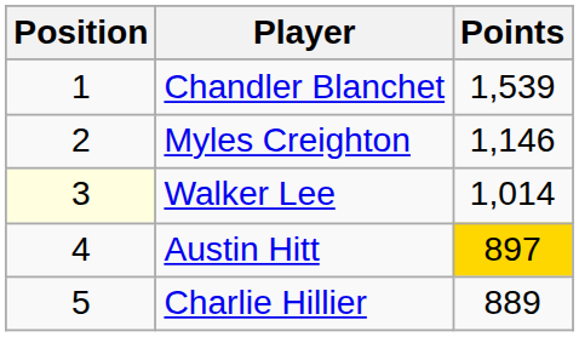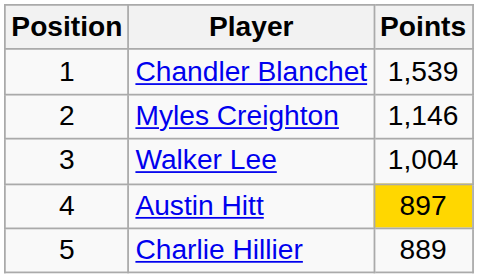 <table class=wikitable>
 <tr>
 <th>Position</th>
 <th>Player</th>
 <th>Points</th>
 </tr>
 <tr>
 <td align=center>1</td>
 <td> <a href='#'>Chandler Blanchet</a></td>
 <td align=center>1,539</td>
 </tr>
 <tr>
 <td align=center>2</td>
 <td> <a href='#'>Myles Creighton</a></td>
 <td align=center>1,146</td>
 </tr>
 <tr>
-<td align=center style="background: lightyellow;">3</td>
+<td align=center>3</td>
 <td> <a href='#'>Walker Lee</a></td>
-<td align=center>1,014</td>
+<td align=center>1,004</td>
 </tr>
 <tr>
 <td align=center>4</td>
 <td> <a href='#'>Austin Hitt</a></td>
 <td align=center style="background: gold;">897</td>
 </tr>
 <tr>
 <td align=center>5</td>
 <td> <a href='#'>Charlie Hillier</a></td>
 <td align=center>889</td>
 </tr>
 </table>
